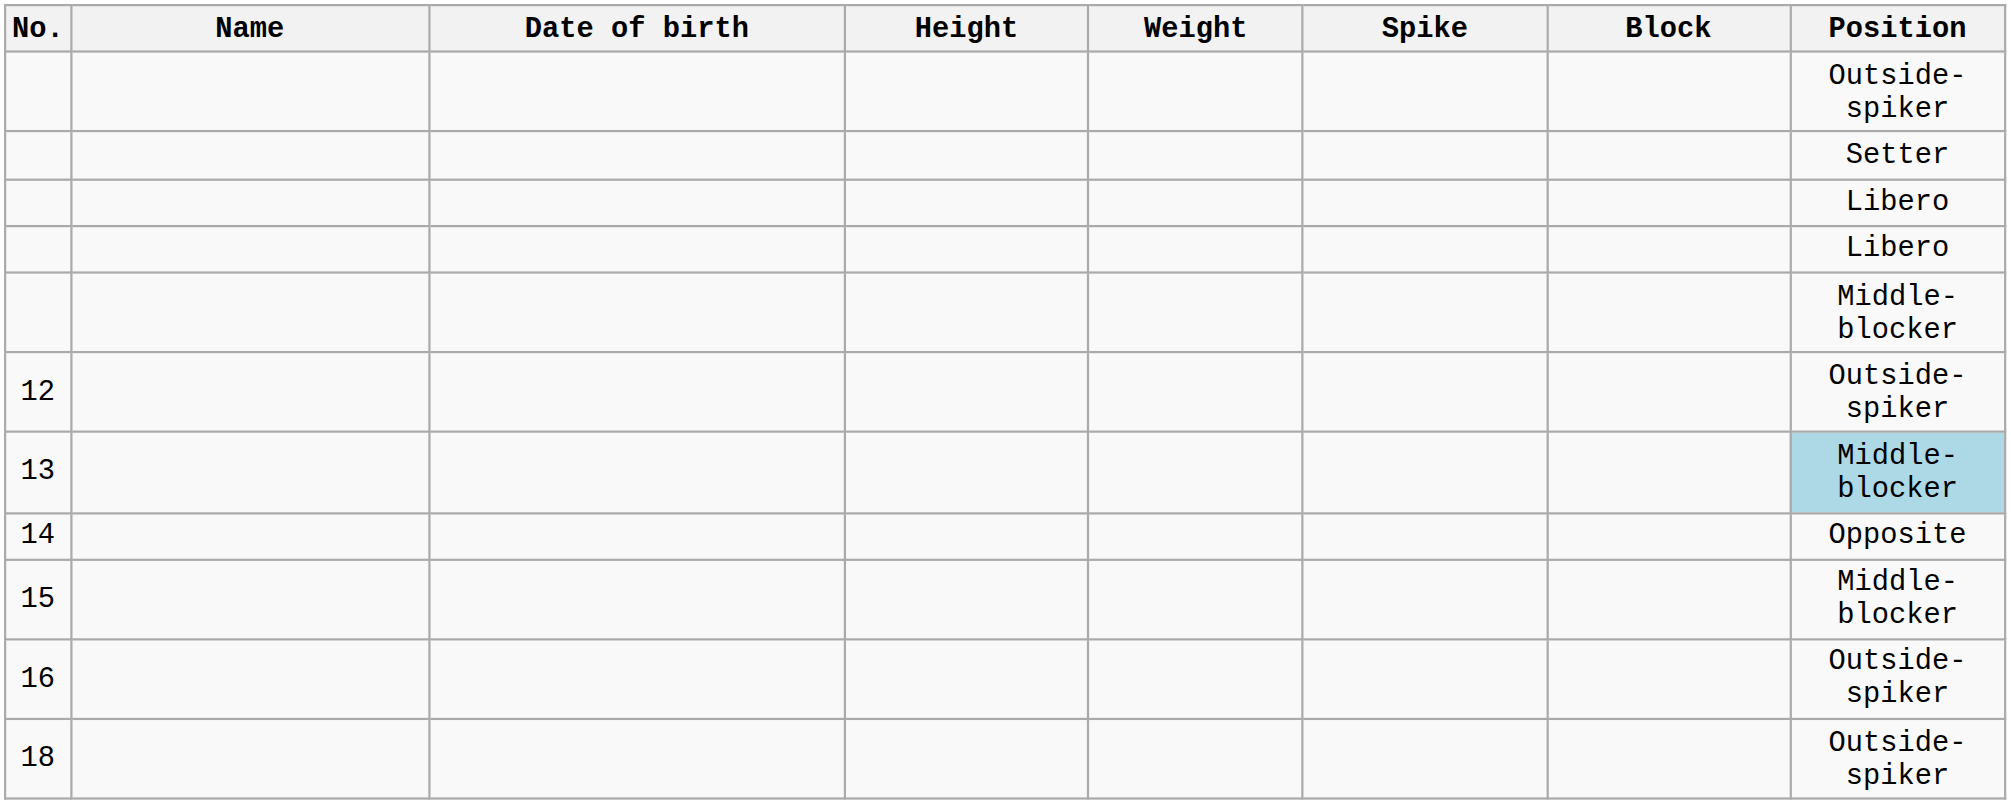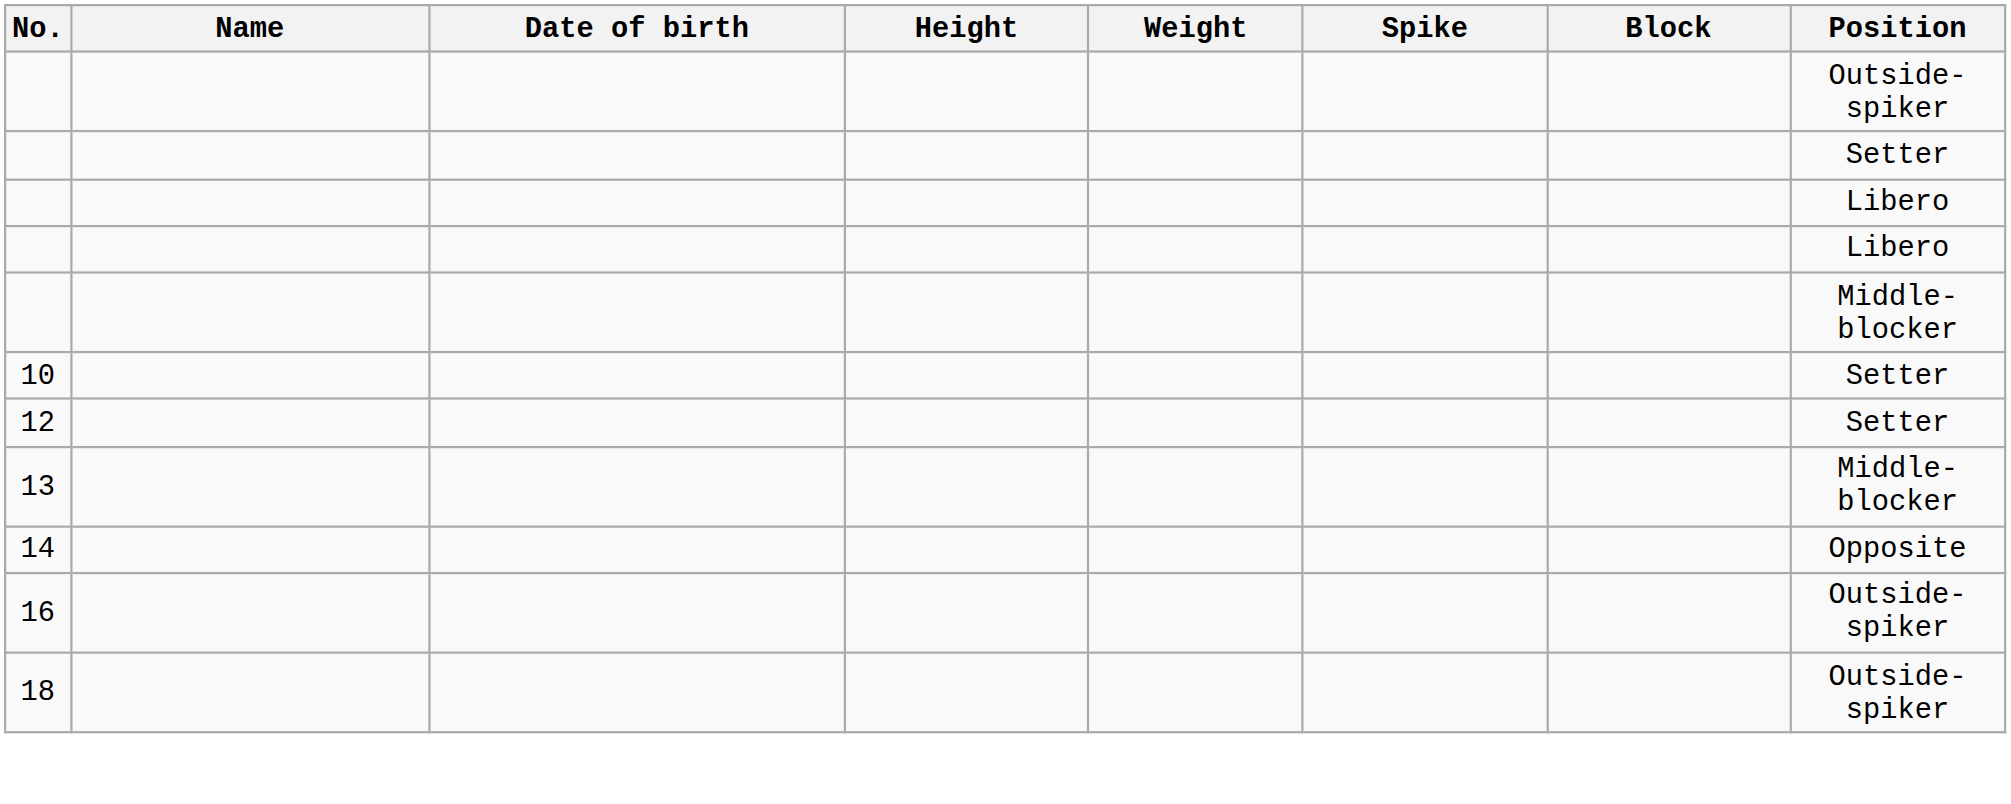 <table class="wikitable sortable" style="font-size:100%; text-align:center;">
 <tr>
 <th>No.</th>
 <th style="width:12em">Name</th>
 <th style="width:14em">Date of birth</th>
 <th style="width:8em">Height</th>
 <th style="width:7em">Weight</th>
 <th style="width:8em">Spike</th>
 <th style="width:8em">Block</th>
 <th style="width:7em">Position</th>
 </tr>
 <tr>
 <td></td>
 <td align=left> </td>
 <td align=right></td>
 <td></td>
 <td></td>
 <td></td>
 <td></td>
 <td>Outside-spiker</td>
 </tr>
 <tr>
 <td></td>
 <td align=left> </td>
 <td align=right></td>
 <td></td>
 <td></td>
 <td></td>
 <td></td>
 <td>Setter</td>
 </tr>
 <tr>
 <td></td>
 <td align=left> </td>
 <td align=right></td>
 <td></td>
 <td></td>
 <td></td>
 <td></td>
 <td>Libero</td>
 </tr>
 <tr>
 <td></td>
 <td align=left> </td>
 <td align=right></td>
 <td></td>
 <td></td>
 <td></td>
 <td></td>
 <td>Libero</td>
 </tr>
 <tr>
 <td></td>
 <td align=left> </td>
 <td align=right></td>
 <td></td>
 <td></td>
 <td></td>
 <td></td>
 <td>Middle-blocker</td>
 </tr>
 <tr>
+<td>10</td>
+<td align=left> </td>
+<td align=right></td>
+<td></td>
+<td></td>
+<td></td>
+<td></td>
+<td>Setter</td>
+</tr>
+<tr>
 <td>12</td>
 <td align=left> </td>
 <td align=right></td>
 <td></td>
 <td></td>
 <td></td>
 <td></td>
-<td>Outside-spiker</td>
+<td>Setter</td>
 </tr>
 <tr>
 <td>13</td>
 <td align=left> </td>
 <td align=right></td>
 <td></td>
 <td></td>
 <td></td>
 <td></td>
-<td style="background: lightblue;">Middle-blocker</td>
+<td>Middle-blocker</td>
 </tr>
 <tr>
 <td>14</td>
 <td align=left> </td>
 <td align=right></td>
 <td></td>
 <td></td>
 <td></td>
 <td></td>
 <td>Opposite</td>
-</tr>
-<tr>
-<td>15</td>
-<td align=left> </td>
-<td align=right></td>
-<td></td>
-<td></td>
-<td></td>
-<td></td>
-<td>Middle-blocker</td>
 </tr>
 <tr>
 <td>16</td>
 <td align=left> </td>
 <td align=right></td>
 <td></td>
 <td></td>
 <td></td>
 <td></td>
 <td>Outside-spiker</td>
 </tr>
 <tr>
 <td>18</td>
 <td align=left> </td>
 <td align=right></td>
 <td></td>
 <td></td>
 <td></td>
 <td></td>
 <td>Outside-spiker</td>
 </tr>
 </table>
